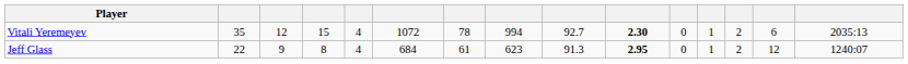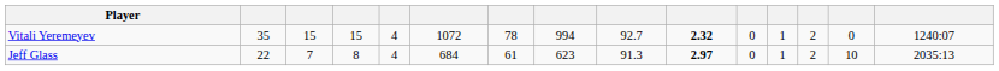 <table class="wikitable sortable" style="width:100%; text-align:center;">
 <tr align=center>
 <th>Player</th>
 <th></th>
 <th></th>
 <th></th>
 <th></th>
 <th></th>
 <th></th>
 <th></th>
 <th></th>
 <th></th>
 <th></th>
 <th></th>
 <th></th>
 <th></th>
 <th></th>
 </tr>
 <tr align=center>
 <td align=left><a href='#'>Vitali Yeremeyev</a></td>
 <td>35</td>
-<td>12</td>
+<td>15</td>
 <td>15</td>
 <td>4</td>
 <td>1072</td>
 <td>78</td>
 <td>994</td>
 <td>92.7</td>
-<td><strong>2.30</strong></td>
+<td><strong>2.32</strong></td>
 <td>0</td>
 <td>1</td>
 <td>2</td>
-<td>6</td>
-<td>2035:13</td>
+<td>0</td>
+<td>1240:07</td>
 </tr>
 <tr align=center>
 <td align=left><a href='#'>Jeff Glass</a></td>
 <td>22</td>
-<td>9</td>
+<td>7</td>
 <td>8</td>
 <td>4</td>
 <td>684</td>
 <td>61</td>
 <td>623</td>
 <td>91.3</td>
-<td><strong>2.95</strong></td>
+<td><strong>2.97</strong></td>
 <td>0</td>
 <td>1</td>
 <td>2</td>
-<td>12</td>
-<td>1240:07</td>
+<td>10</td>
+<td>2035:13</td>
 </tr>
 </table>
